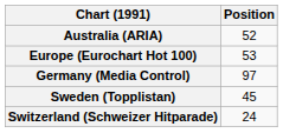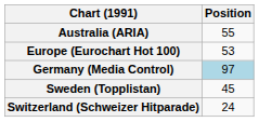 <table class="wikitable sortable plainrowheaders" style="text-align:center">
 <tr>
 <th>Chart (1991)</th>
 <th>Position</th>
 </tr>
 <tr>
 <th scope="row">Australia (ARIA)</th>
-<td>52</td>
+<td>55</td>
 </tr>
 <tr>
 <th scope="row">Europe (Eurochart Hot 100)</th>
 <td>53</td>
 </tr>
 <tr>
 <th scope="row">Germany (Media Control)</th>
-<td>97</td>
+<td style="background: lightblue;">97</td>
 </tr>
 <tr>
 <th scope="row">Sweden (Topplistan)</th>
 <td>45</td>
 </tr>
 <tr>
 <th scope="row">Switzerland (Schweizer Hitparade)</th>
 <td>24</td>
 </tr>
 </table>
